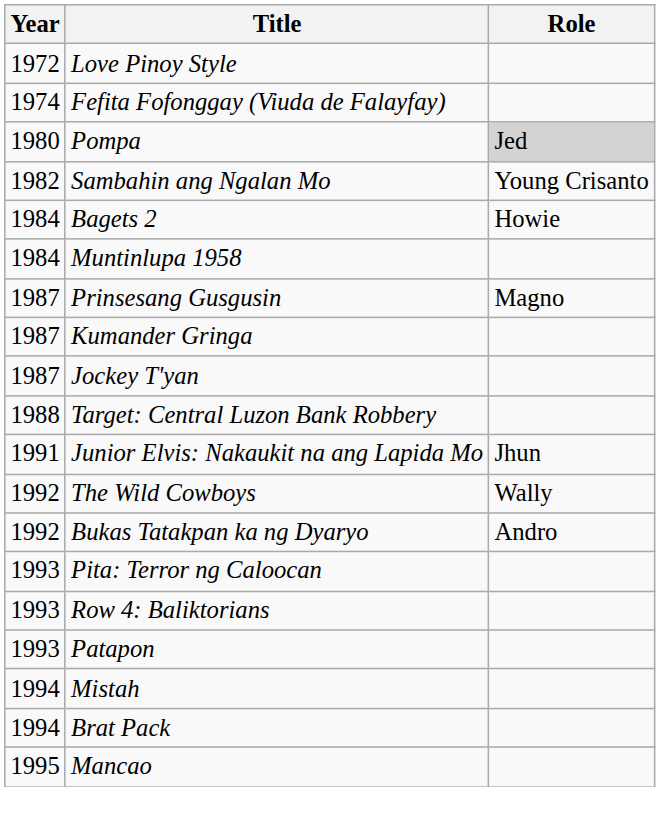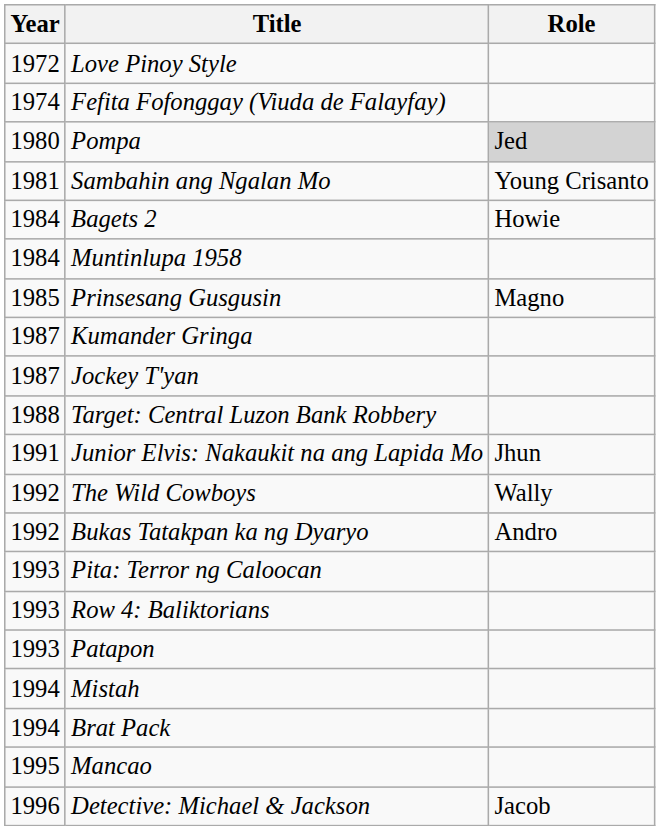 <table class="wikitable">
 <tr>
 <th>Year</th>
 <th>Title</th>
 <th>Role</th>
 </tr>
 <tr>
 <td>1972</td>
 <td><em>Love Pinoy Style</em></td>
 <td></td>
 </tr>
 <tr>
 <td>1974</td>
 <td><em>Fefita Fofonggay (Viuda de Falayfay)</em></td>
 <td></td>
 </tr>
 <tr>
 <td>1980</td>
 <td><em>Pompa</em></td>
 <td style="background: lightgrey;">Jed</td>
 </tr>
 <tr>
-<td>1982</td>
+<td>1981</td>
 <td><em>Sambahin ang Ngalan Mo</em></td>
 <td>Young Crisanto</td>
 </tr>
 <tr>
 <td>1984</td>
 <td><em>Bagets 2</em></td>
 <td>Howie</td>
 </tr>
 <tr>
 <td>1984</td>
 <td><em>Muntinlupa 1958</em></td>
 <td></td>
 </tr>
 <tr>
-<td>1987</td>
+<td>1985</td>
 <td><em>Prinsesang Gusgusin</em></td>
 <td>Magno</td>
 </tr>
 <tr>
 <td>1987</td>
 <td><em>Kumander Gringa</em></td>
 <td></td>
 </tr>
 <tr>
 <td>1987</td>
 <td><em>Jockey T'yan</em></td>
 <td></td>
 </tr>
 <tr>
 <td>1988</td>
 <td><em>Target: Central Luzon Bank Robbery</em></td>
 <td></td>
 </tr>
 <tr>
 <td>1991</td>
 <td><em>Junior Elvis: Nakaukit na ang Lapida Mo</em></td>
 <td>Jhun</td>
 </tr>
 <tr>
 <td>1992</td>
 <td><em>The Wild Cowboys</em></td>
 <td>Wally</td>
 </tr>
 <tr>
 <td>1992</td>
 <td><em>Bukas Tatakpan ka ng Dyaryo</em></td>
 <td>Andro</td>
 </tr>
 <tr>
 <td>1993</td>
 <td><em>Pita: Terror ng Caloocan</em></td>
 <td></td>
 </tr>
 <tr>
 <td>1993</td>
 <td><em>Row 4: Baliktorians</em></td>
 <td></td>
 </tr>
 <tr>
 <td>1993</td>
 <td><em>Patapon</em></td>
 <td></td>
 </tr>
 <tr>
 <td>1994</td>
 <td><em>Mistah</em></td>
 <td></td>
 </tr>
 <tr>
 <td>1994</td>
 <td><em>Brat Pack</em></td>
 <td></td>
 </tr>
 <tr>
 <td>1995</td>
 <td><em>Mancao</em></td>
 <td></td>
 </tr>
+<tr>
+<td>1996</td>
+<td><em>Detective: Michael & Jackson</em></td>
+<td>Jacob</td>
+</tr>
 </table>
